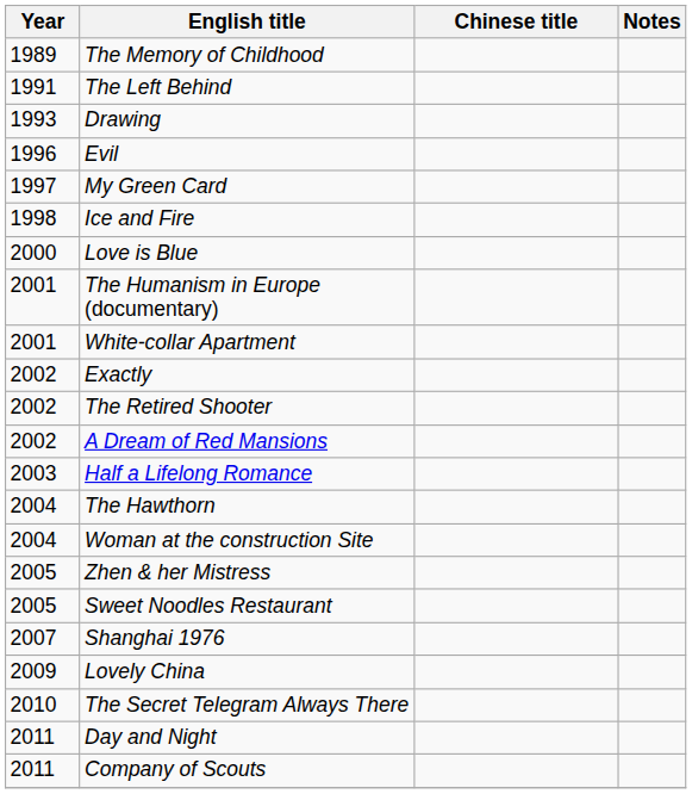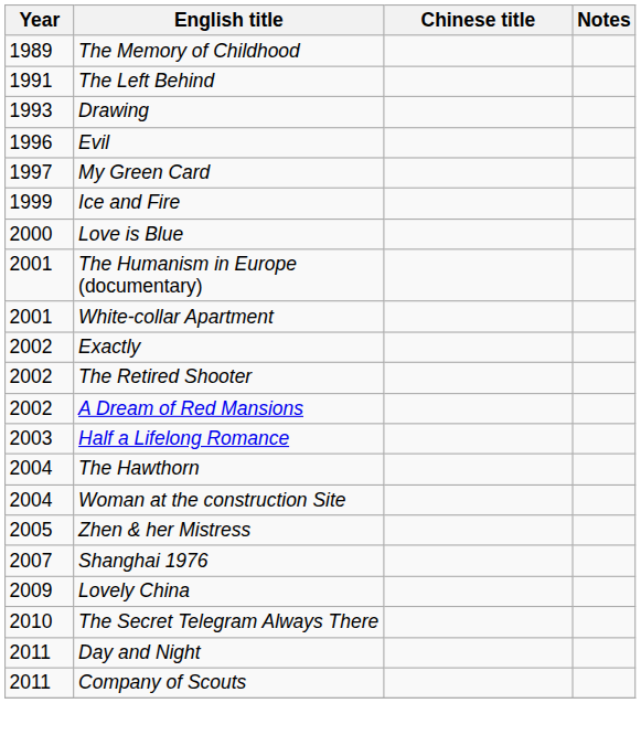 <table class="wikitable">
 <tr>
 <th width="50px">Year</th>
 <th width="250px">English title</th>
 <th width="150px">Chinese title</th>
 <th class="unsortable">Notes</th>
 </tr>
 <tr>
 <td align="left" valign="top">1989</td>
 <td align="left" valign="top"><em>The Memory of Childhood</em></td>
 <td align="left" valign="top"></td>
 <td align="left" valign="top"></td>
 </tr>
 <tr>
 <td align="left" valign="top">1991</td>
 <td align="left" valign="top"><em>The Left Behind </em></td>
 <td align="left" valign="top"></td>
 <td align="left" valign="top"></td>
 </tr>
 <tr>
 <td align="left" valign="top">1993</td>
 <td align="left" valign="top"><em>Drawing</em></td>
 <td align="left" valign="top"></td>
 <td align="left" valign="top"></td>
 </tr>
 <tr>
 <td align="left" valign="top">1996</td>
 <td align="left" valign="top"><em>Evil</em></td>
 <td align="left" valign="top"></td>
 <td align="left" valign="top"></td>
 </tr>
 <tr>
 <td align="left" valign="top">1997</td>
 <td align="left" valign="top"><em>My Green Card</em></td>
 <td align="left" valign="top"></td>
 <td align="left" valign="top"></td>
 </tr>
 <tr>
-<td align="left" valign="top">1998</td>
+<td align="left" valign="top">1999</td>
 <td align="left" valign="top"><em>Ice and Fire</em></td>
 <td align="left" valign="top"></td>
 <td align="left" valign="top"></td>
 </tr>
 <tr>
 <td align="left" valign="top">2000</td>
 <td align="left" valign="top"><em>Love is Blue</em></td>
 <td align="left" valign="top"></td>
 <td align="left" valign="top"></td>
 </tr>
 <tr>
 <td align="left" valign="top">2001</td>
 <td align="left" valign="top"><em>The Humanism in Europe</em> (documentary)</td>
 <td align="left" valign="top"></td>
 <td align="left" valign="top"></td>
 </tr>
 <tr>
 <td align="left" valign="top">2001</td>
 <td align="left" valign="top"><em>White-collar Apartment</em></td>
 <td align="left" valign="top"></td>
 <td align="left" valign="top"></td>
 </tr>
 <tr>
 <td align="left" valign="top">2002</td>
 <td align="left" valign="top"><em>Exactly</em></td>
 <td align="left" valign="top"></td>
 <td align="left" valign="top"></td>
 </tr>
 <tr>
 <td align="left" valign="top">2002</td>
 <td align="left" valign="top"><em>The Retired Shooter</em></td>
 <td align="left" valign="top"></td>
 <td align="left" valign="top"></td>
 </tr>
 <tr>
 <td align="left" valign="top">2002</td>
 <td align="left" valign="top"><em><a href='#'>A Dream of Red Mansions</a></em></td>
 <td align="left" valign="top"></td>
 <td align="left" valign="top"></td>
 </tr>
 <tr>
 <td align="left" valign="top">2003</td>
 <td align="left" valign="top"><em><a href='#'>Half a Lifelong Romance</a></em></td>
 <td align="left" valign="top"></td>
 <td align="left" valign="top"></td>
 </tr>
 <tr>
 <td align="left" valign="top">2004</td>
 <td align="left" valign="top"><em>The Hawthorn</em></td>
 <td align="left" valign="top"></td>
 <td align="left" valign="top"></td>
 </tr>
 <tr>
 <td align="left" valign="top">2004</td>
 <td align="left" valign="top"><em>Woman at the construction Site</em></td>
 <td align="left" valign="top"></td>
 <td align="left" valign="top"></td>
 </tr>
 <tr>
 <td align="left" valign="top">2005</td>
 <td align="left" valign="top"><em>Zhen & her Mistress </em></td>
 <td align="left" valign="top"></td>
 <td align="left" valign="top"></td>
 </tr>
 <tr>
-<td align="left" valign="top">2005</td>
-<td align="left" valign="top"><em>Sweet Noodles Restaurant </em></td>
-<td align="left" valign="top"></td>
-<td align="left" valign="top"></td>
-</tr>
-<tr>
 <td align="left" valign="top">2007</td>
 <td align="left" valign="top"><em>Shanghai 1976</em></td>
 <td align="left" valign="top"></td>
 <td align="left" valign="top"></td>
 </tr>
 <tr>
 <td align="left" valign="top">2009</td>
 <td align="left" valign="top"><em>Lovely China</em></td>
 <td align="left" valign="top"></td>
 <td align="left" valign="top"></td>
 </tr>
 <tr>
 <td align="left" valign="top">2010</td>
 <td align="left" valign="top"><em>The Secret Telegram Always There</em></td>
 <td align="left" valign="top"></td>
 <td align="left" valign="top"></td>
 </tr>
 <tr>
 <td align="left" valign="top">2011</td>
 <td align="left" valign="top"><em>Day and Night</em></td>
 <td align="left" valign="top"></td>
 <td align="left" valign="top"></td>
 </tr>
 <tr>
 <td align="left" valign="top">2011</td>
 <td align="left" valign="top"><em>Company of Scouts</em></td>
 <td align="left" valign="top"></td>
 <td align="left" valign="top"></td>
 </tr>
 <tr>
 </tr>
 </table>
